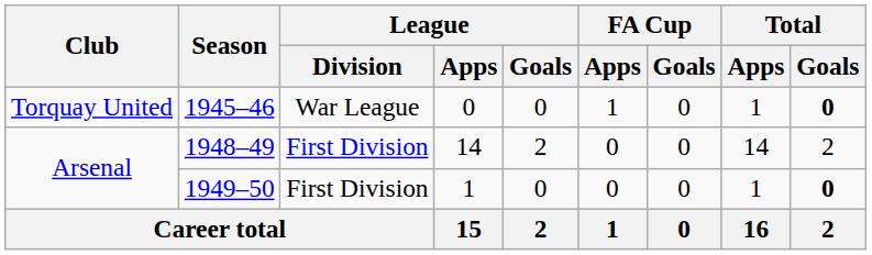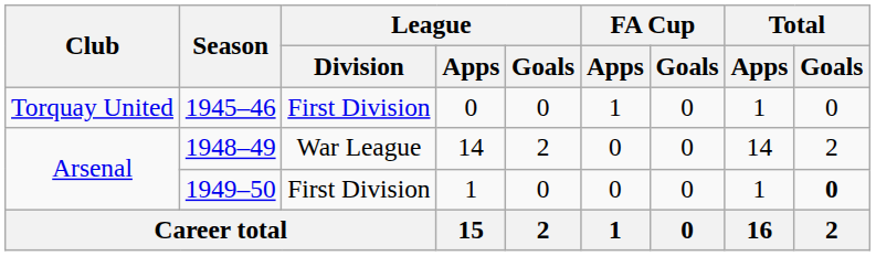 <table class="wikitable" style="text-align: center;">
 <tr>
 <th rowspan="2">Club</th>
 <th rowspan="2">Season</th>
 <th colspan="3">League</th>
 <th colspan="2">FA Cup</th>
 <th colspan="2">Total</th>
 </tr>
 <tr>
 <th>Division</th>
 <th>Apps</th>
 <th>Goals</th>
 <th>Apps</th>
 <th>Goals</th>
 <th>Apps</th>
 <th>Goals</th>
 </tr>
 <tr>
 <td><a href='#'>Torquay United</a></td>
 <td><a href='#'>1945–46</a></td>
-<td>War League</td>
+<td><a href='#'>First Division</a></td>
 <td>0</td>
 <td>0</td>
 <td>1</td>
 <td>0</td>
 <td>1</td>
-<td><strong>0</strong></td>
+<td>0</td>
 </tr>
 <tr>
 <td rowspan=2><a href='#'>Arsenal</a></td>
 <td><a href='#'>1948–49</a></td>
-<td><a href='#'>First Division</a></td>
+<td>War League</td>
 <td>14</td>
 <td>2</td>
 <td>0</td>
 <td>0</td>
 <td>14</td>
 <td>2</td>
 </tr>
 <tr>
 <td><a href='#'>1949–50</a></td>
 <td>First Division</td>
 <td>1</td>
 <td>0</td>
 <td>0</td>
 <td>0</td>
 <td>1</td>
 <td><strong>0</strong></td>
 </tr>
 <tr>
 <th colspan="3">Career total</th>
 <th>15</th>
 <th>2</th>
 <th>1</th>
 <th>0</th>
 <th>16</th>
 <th>2</th>
 </tr>
 </table>
